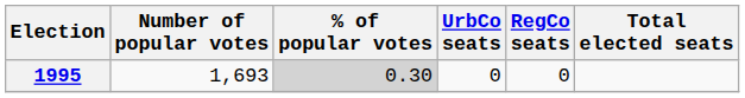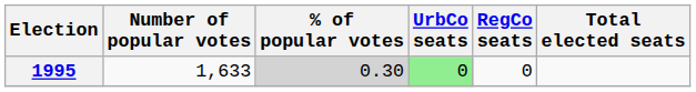 <table class="wikitable" style="text-align: right;">
 <tr align=center>
 <th>Election</th>
 <th>Number of<br>popular votes</th>
 <th>% of<br>popular votes</th>
 <th><a href='#'>UrbCo</a><br>seats</th>
 <th><a href='#'>RegCo</a><br>seats</th>
 <th>Total<br>elected seats</th>
 </tr>
 <tr>
 <th><a href='#'>1995</a></th>
-<td>1,693</td>
+<td>1,633</td>
 <td style="background: lightgrey;">0.30</td>
-<td>0</td>
+<td style="background: lightgreen;">0</td>
 <td>0</td>
 <td></td>
 </tr>
 <tr>
 </tr>
 </table>
